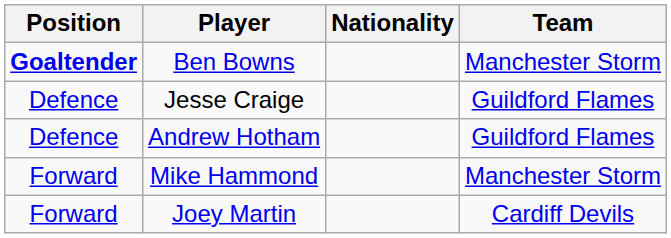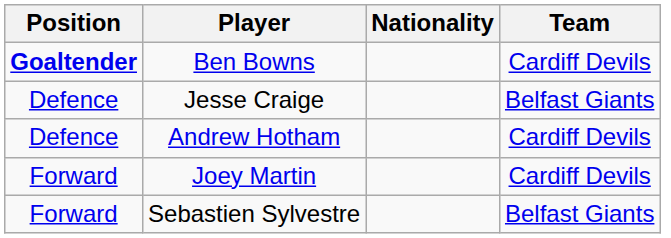 <table class="wikitable">
 <tr>
 <th>Position</th>
 <th>Player</th>
 <th>Nationality</th>
 <th>Team</th>
 </tr>
 <tr align="center">
 <td><strong><a href='#'>Goaltender</a></strong></td>
 <td><a href='#'>Ben Bowns</a></td>
 <td></td>
-<td><a href='#'>Manchester Storm</a></td>
+<td><a href='#'>Cardiff Devils</a></td>
 </tr>
 <tr align="center">
 <td><a href='#'>Defence</a></td>
 <td>Jesse Craige</td>
 <td></td>
-<td><a href='#'>Guildford Flames</a></td>
+<td><a href='#'>Belfast Giants</a></td>
 </tr>
 <tr align="center">
 <td><a href='#'>Defence</a></td>
 <td><a href='#'>Andrew Hotham</a></td>
 <td></td>
-<td><a href='#'>Guildford Flames</a></td>
-</tr>
-<tr align="center">
-<td><a href='#'>Forward</a></td>
-<td><a href='#'>Mike Hammond</a></td>
-<td></td>
-<td><a href='#'>Manchester Storm</a></td>
+<td><a href='#'>Cardiff Devils</a></td>
 </tr>
 <tr align="center">
 <td><a href='#'>Forward</a></td>
 <td><a href='#'>Joey Martin</a></td>
 <td></td>
 <td><a href='#'>Cardiff Devils</a></td>
 </tr>
+<tr align="center">
+<td><a href='#'>Forward</a></td>
+<td>Sebastien Sylvestre</td>
+<td></td>
+<td><a href='#'>Belfast Giants</a></td>
+</tr>
 </table>
